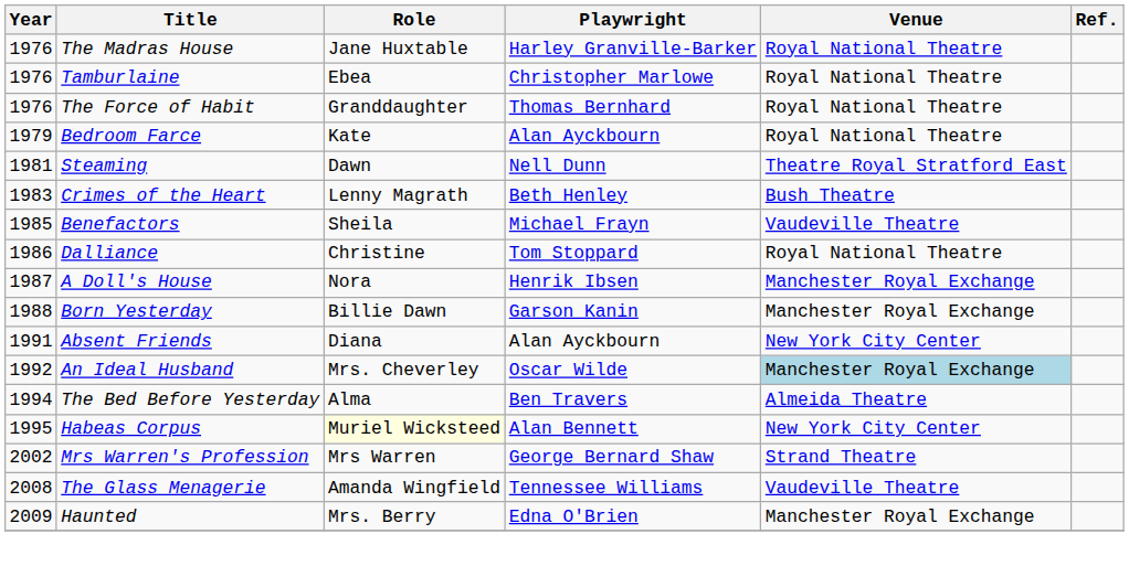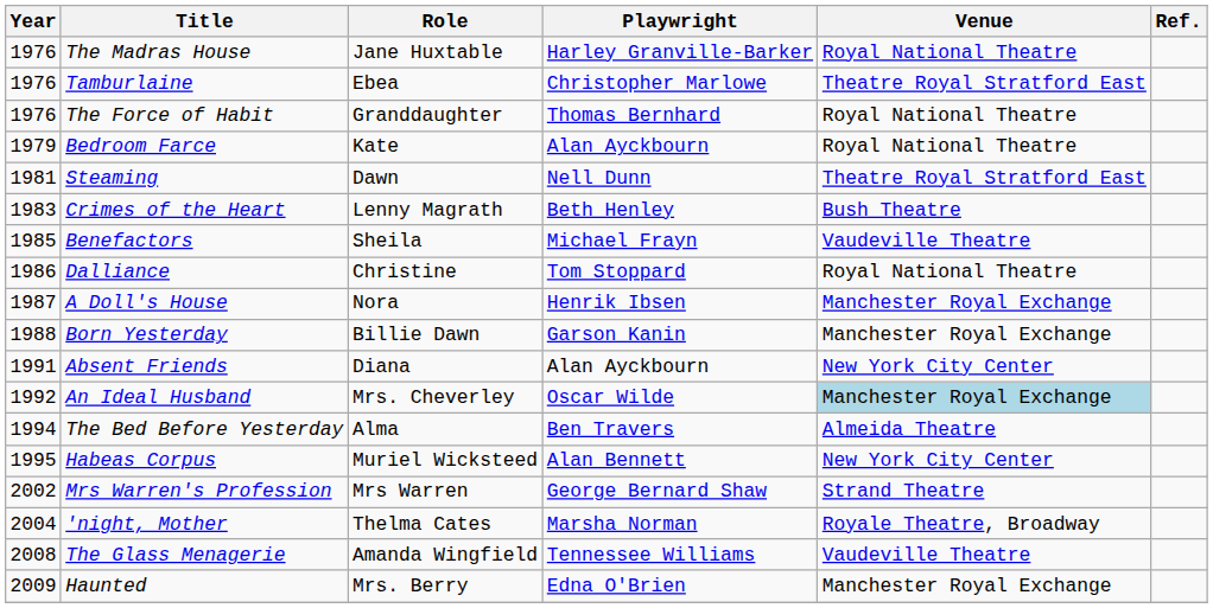 <table class="wikitable sortable">
 <tr>
 <th>Year</th>
 <th>Title</th>
 <th>Role</th>
 <th>Playwright</th>
 <th>Venue</th>
 <th class="unsortable">Ref.</th>
 </tr>
 <tr>
 <td>1976</td>
 <td><em>The Madras House</em></td>
 <td>Jane Huxtable</td>
 <td><a href='#'>Harley Granville-Barker</a></td>
 <td><a href='#'>Royal National Theatre</a></td>
 <td></td>
 </tr>
 <tr>
 <td>1976</td>
 <td><em><a href='#'>Tamburlaine</a></em></td>
 <td>Ebea</td>
 <td><a href='#'>Christopher Marlowe</a></td>
-<td>Royal National Theatre</td>
+<td><a href='#'>Theatre Royal Stratford East</a></td>
 <td></td>
 </tr>
 <tr>
 <td>1976</td>
 <td><em>The Force of Habit</em></td>
 <td>Granddaughter</td>
 <td><a href='#'>Thomas Bernhard</a></td>
 <td>Royal National Theatre</td>
 <td></td>
 </tr>
 <tr>
 <td>1979</td>
 <td><em><a href='#'>Bedroom Farce</a></em></td>
 <td>Kate</td>
 <td><a href='#'>Alan Ayckbourn</a></td>
 <td>Royal National Theatre</td>
 <td></td>
 </tr>
 <tr>
 <td>1981</td>
 <td><em><a href='#'>Steaming</a></em></td>
 <td>Dawn</td>
 <td><a href='#'>Nell Dunn</a></td>
 <td><a href='#'>Theatre Royal Stratford East</a></td>
 <td></td>
 </tr>
 <tr>
 <td>1983</td>
 <td><em><a href='#'>Crimes of the Heart</a></em></td>
 <td>Lenny Magrath</td>
 <td><a href='#'>Beth Henley</a></td>
 <td><a href='#'>Bush Theatre</a></td>
 <td></td>
 </tr>
 <tr>
 <td>1985</td>
 <td><em><a href='#'>Benefactors</a></em></td>
 <td>Sheila</td>
 <td><a href='#'>Michael Frayn</a></td>
 <td><a href='#'>Vaudeville Theatre</a></td>
 <td></td>
 </tr>
 <tr>
 <td>1986</td>
 <td><em><a href='#'>Dalliance</a></em></td>
 <td>Christine</td>
 <td><a href='#'>Tom Stoppard</a></td>
 <td>Royal National Theatre</td>
 <td></td>
 </tr>
 <tr>
 <td>1987</td>
 <td><em><a href='#'>A Doll's House</a></em></td>
 <td>Nora</td>
 <td><a href='#'>Henrik Ibsen</a></td>
 <td><a href='#'>Manchester Royal Exchange</a></td>
 <td></td>
 </tr>
 <tr>
 <td>1988</td>
 <td><em><a href='#'>Born Yesterday</a></em></td>
 <td>Billie Dawn</td>
 <td><a href='#'>Garson Kanin</a></td>
 <td>Manchester Royal Exchange</td>
 <td></td>
 </tr>
 <tr>
 <td>1991</td>
 <td><em><a href='#'>Absent Friends</a></em></td>
 <td>Diana</td>
 <td>Alan Ayckbourn</td>
 <td><a href='#'>New York City Center</a></td>
 <td></td>
 </tr>
 <tr>
 <td>1992</td>
 <td><em><a href='#'>An Ideal Husband</a></em></td>
 <td>Mrs. Cheverley</td>
 <td><a href='#'>Oscar Wilde</a></td>
 <td style="background: lightblue;">Manchester Royal Exchange</td>
 <td></td>
 </tr>
 <tr>
 <td>1994</td>
 <td><em>The Bed Before Yesterday</em></td>
 <td>Alma</td>
 <td><a href='#'>Ben Travers</a></td>
 <td><a href='#'>Almeida Theatre</a></td>
 <td></td>
 </tr>
 <tr>
 <td>1995</td>
 <td><em><a href='#'>Habeas Corpus</a></em></td>
-<td style="background: lightyellow;">Muriel Wicksteed</td>
+<td>Muriel Wicksteed</td>
 <td><a href='#'>Alan Bennett</a></td>
 <td><a href='#'>New York City Center</a></td>
 <td></td>
 </tr>
 <tr>
 <td>2002</td>
 <td><em><a href='#'>Mrs Warren's Profession</a></em></td>
 <td>Mrs Warren</td>
 <td><a href='#'>George Bernard Shaw</a></td>
 <td><a href='#'>Strand Theatre</a></td>
+<td></td>
+</tr>
+<tr>
+<td>2004</td>
+<td><em><a href='#'>'night, Mother</a></em></td>
+<td>Thelma Cates</td>
+<td><a href='#'>Marsha Norman</a></td>
+<td><a href='#'>Royale Theatre</a>, Broadway</td>
 <td></td>
 </tr>
 <tr>
 <td>2008</td>
 <td><em><a href='#'>The Glass Menagerie</a></em></td>
 <td>Amanda Wingfield</td>
 <td><a href='#'>Tennessee Williams</a></td>
 <td><a href='#'>Vaudeville Theatre</a></td>
 <td></td>
 </tr>
 <tr>
 <td>2009</td>
 <td><em>Haunted</em></td>
 <td>Mrs. Berry</td>
 <td><a href='#'>Edna O'Brien</a></td>
 <td>Manchester Royal Exchange</td>
 <td></td>
 </tr>
 <tr>
 </tr>
 </table>
